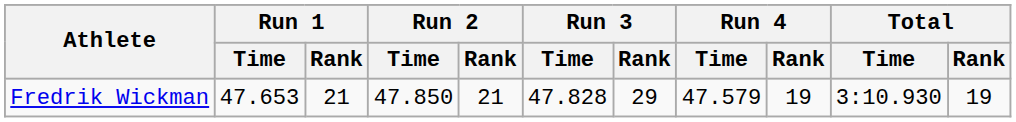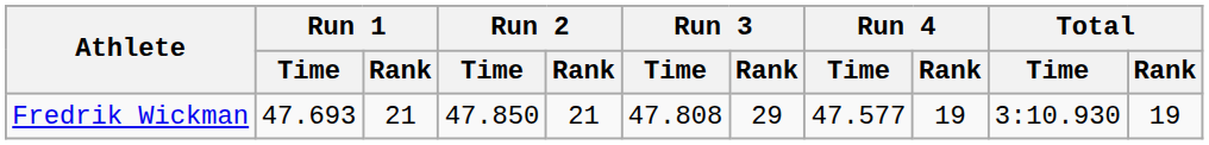 <table class="wikitable" border="1" style="font-size:90%">
 <tr>
 <th rowspan="2">Athlete</th>
 <th colspan="2">Run 1</th>
 <th colspan="2">Run 2</th>
 <th colspan="2">Run 3</th>
 <th colspan="2">Run 4</th>
 <th colspan="2">Total</th>
 </tr>
 <tr>
 <th>Time</th>
 <th>Rank</th>
 <th>Time</th>
 <th>Rank</th>
 <th>Time</th>
 <th>Rank</th>
 <th>Time</th>
 <th>Rank</th>
 <th>Time</th>
 <th>Rank</th>
 </tr>
 <tr>
 <td><a href='#'>Fredrik Wickman</a></td>
-<td align="center">47.653</td>
+<td align="center">47.693</td>
 <td align="center">21</td>
 <td align="center">47.850</td>
 <td align="center">21</td>
-<td align="center">47.828</td>
+<td align="center">47.808</td>
 <td align="center">29</td>
-<td align="center">47.579</td>
+<td align="center">47.577</td>
 <td align="center">19</td>
 <td align="center">3:10.930</td>
 <td align="center">19</td>
 </tr>
 </table>
